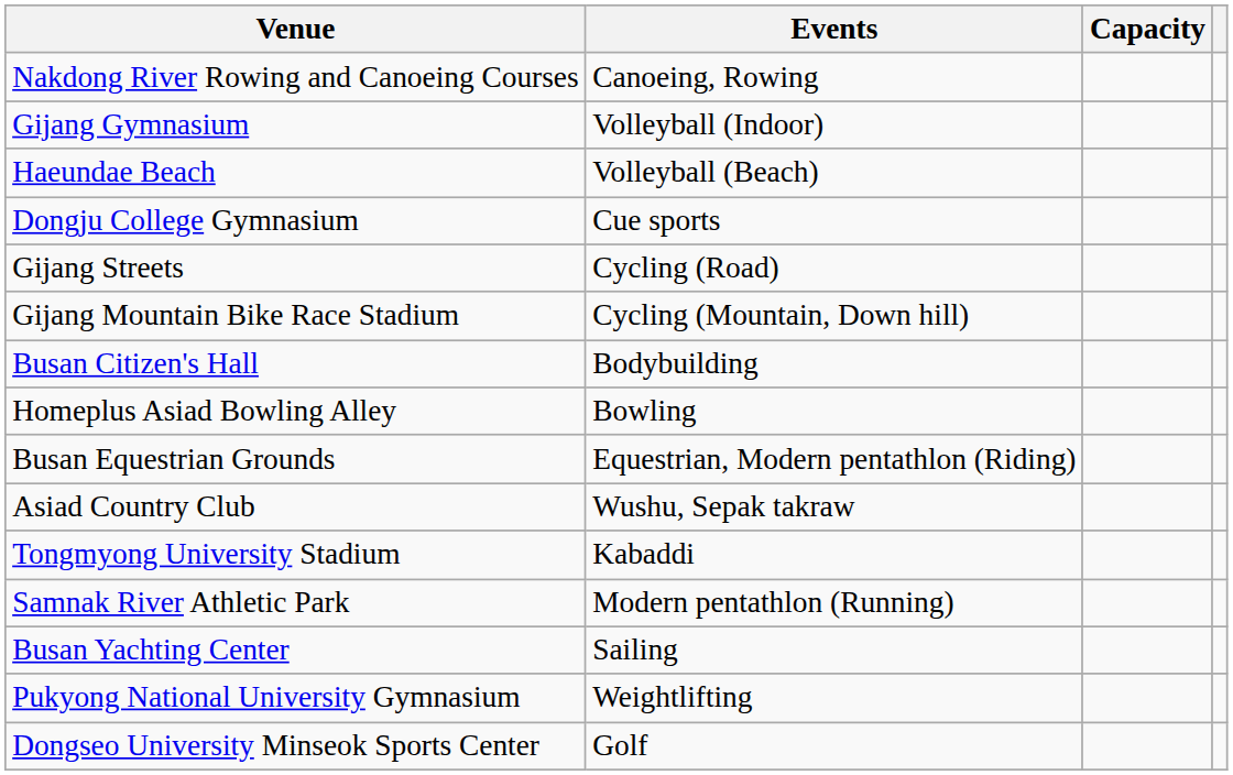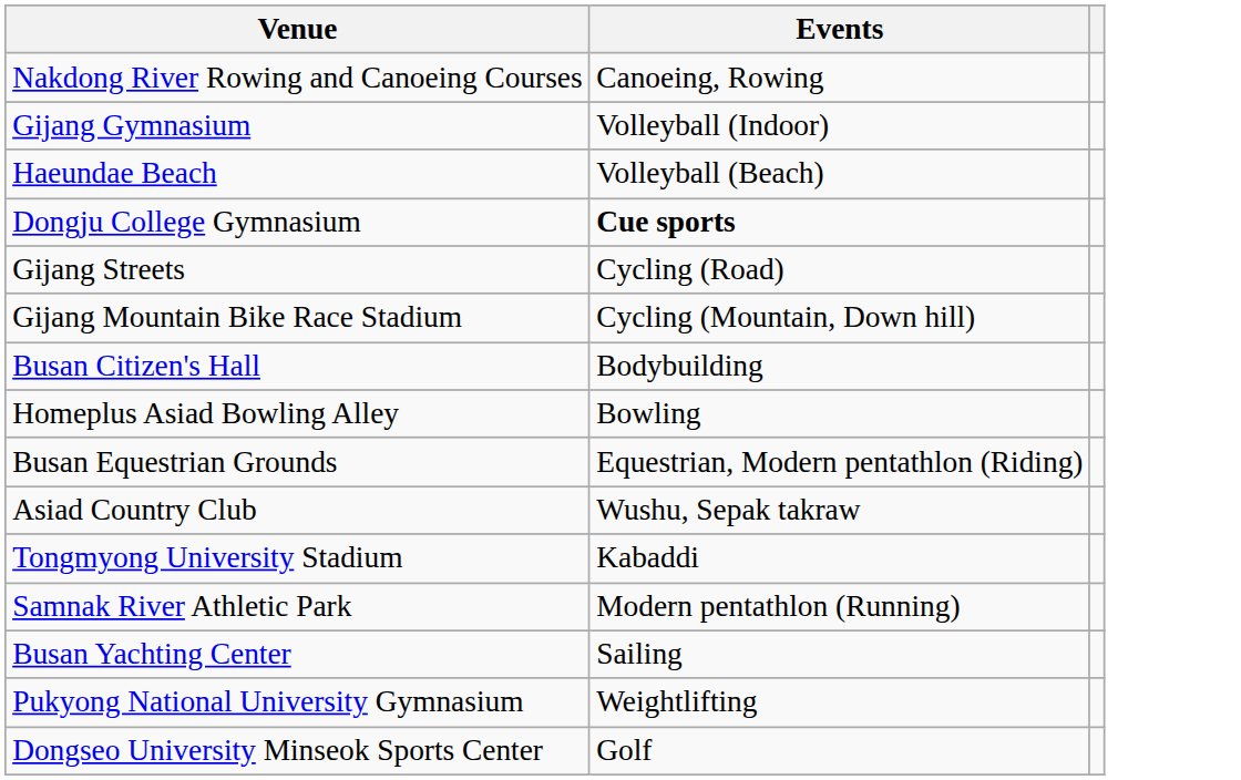 <table class="wikitable">
 <tr>
 <th>Venue</th>
 <th>Events</th>
-<th>Capacity</th>
 <th></th>
 </tr>
 <tr>
 <td><a href='#'>Nakdong River</a> Rowing and Canoeing Courses</td>
 <td>Canoeing, Rowing</td>
 <td></td>
-<td></td>
 </tr>
 <tr>
 <td><a href='#'>Gijang Gymnasium</a></td>
 <td>Volleyball (Indoor)</td>
-<td></td>
 <td></td>
 </tr>
 <tr>
 <td><a href='#'>Haeundae Beach</a></td>
 <td>Volleyball (Beach)</td>
 <td></td>
-<td></td>
 </tr>
 <tr>
 <td><a href='#'>Dongju College</a> Gymnasium</td>
-<td>Cue sports</td>
-<td></td>
+<td><strong>Cue sports</strong></td>
 <td></td>
 </tr>
 <tr>
 <td>Gijang Streets</td>
 <td>Cycling (Road)</td>
 <td></td>
-<td></td>
 </tr>
 <tr>
 <td>Gijang Mountain Bike Race Stadium</td>
 <td>Cycling (Mountain, Down hill)</td>
-<td></td>
 <td></td>
 </tr>
 <tr>
 <td><a href='#'>Busan Citizen's Hall</a></td>
 <td>Bodybuilding</td>
 <td></td>
-<td></td>
 </tr>
 <tr>
 <td>Homeplus Asiad Bowling Alley</td>
 <td>Bowling</td>
-<td></td>
 <td></td>
 </tr>
 <tr>
 <td>Busan Equestrian Grounds</td>
 <td>Equestrian, Modern pentathlon (Riding)</td>
 <td></td>
-<td></td>
 </tr>
 <tr>
 <td>Asiad Country Club</td>
 <td>Wushu, Sepak takraw</td>
-<td></td>
 <td></td>
 </tr>
 <tr>
 <td><a href='#'>Tongmyong University</a> Stadium</td>
 <td>Kabaddi</td>
 <td></td>
-<td></td>
 </tr>
 <tr>
 <td><a href='#'>Samnak River</a> Athletic Park</td>
 <td>Modern pentathlon (Running)</td>
-<td></td>
 <td></td>
 </tr>
 <tr>
 <td><a href='#'>Busan Yachting Center</a></td>
 <td>Sailing</td>
 <td></td>
-<td></td>
 </tr>
 <tr>
 <td><a href='#'>Pukyong National University</a> Gymnasium</td>
 <td>Weightlifting</td>
-<td></td>
 <td></td>
 </tr>
 <tr>
 <td><a href='#'>Dongseo University</a> Minseok Sports Center</td>
 <td>Golf</td>
 <td></td>
-<td></td>
 </tr>
 </table>
